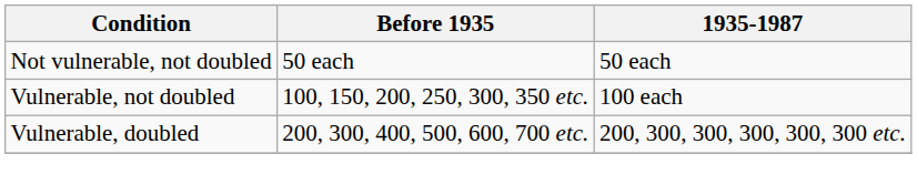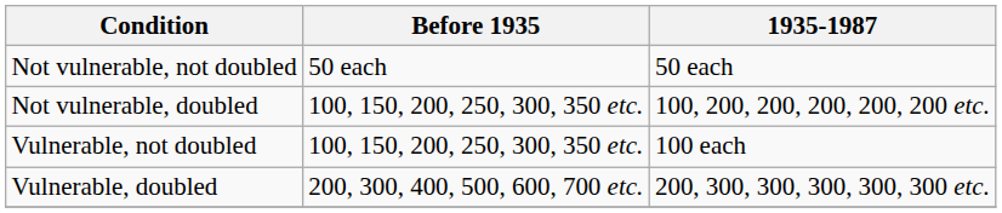 <table class="wikitable">
 <tr>
 <th>Condition</th>
 <th>Before 1935</th>
 <th>1935-1987</th>
 </tr>
 <tr>
 <td>Not vulnerable, not doubled</td>
 <td>50 each</td>
 <td>50 each</td>
+</tr>
+<tr>
+<td>Not vulnerable, doubled</td>
+<td>100, 150, 200, 250, 300, 350 <em>etc.</em></td>
+<td>100, 200, 200, 200, 200, 200 <em>etc.</em></td>
 </tr>
 <tr>
 <td>Vulnerable, not doubled</td>
 <td>100, 150, 200, 250, 300, 350 <em>etc.</em></td>
 <td>100 each</td>
 </tr>
 <tr>
 <td>Vulnerable, doubled</td>
 <td>200, 300, 400, 500, 600, 700 <em>etc.</em></td>
 <td>200, 300, 300, 300, 300, 300 <em>etc.</em></td>
 </tr>
 <tr>
 </tr>
 </table>
